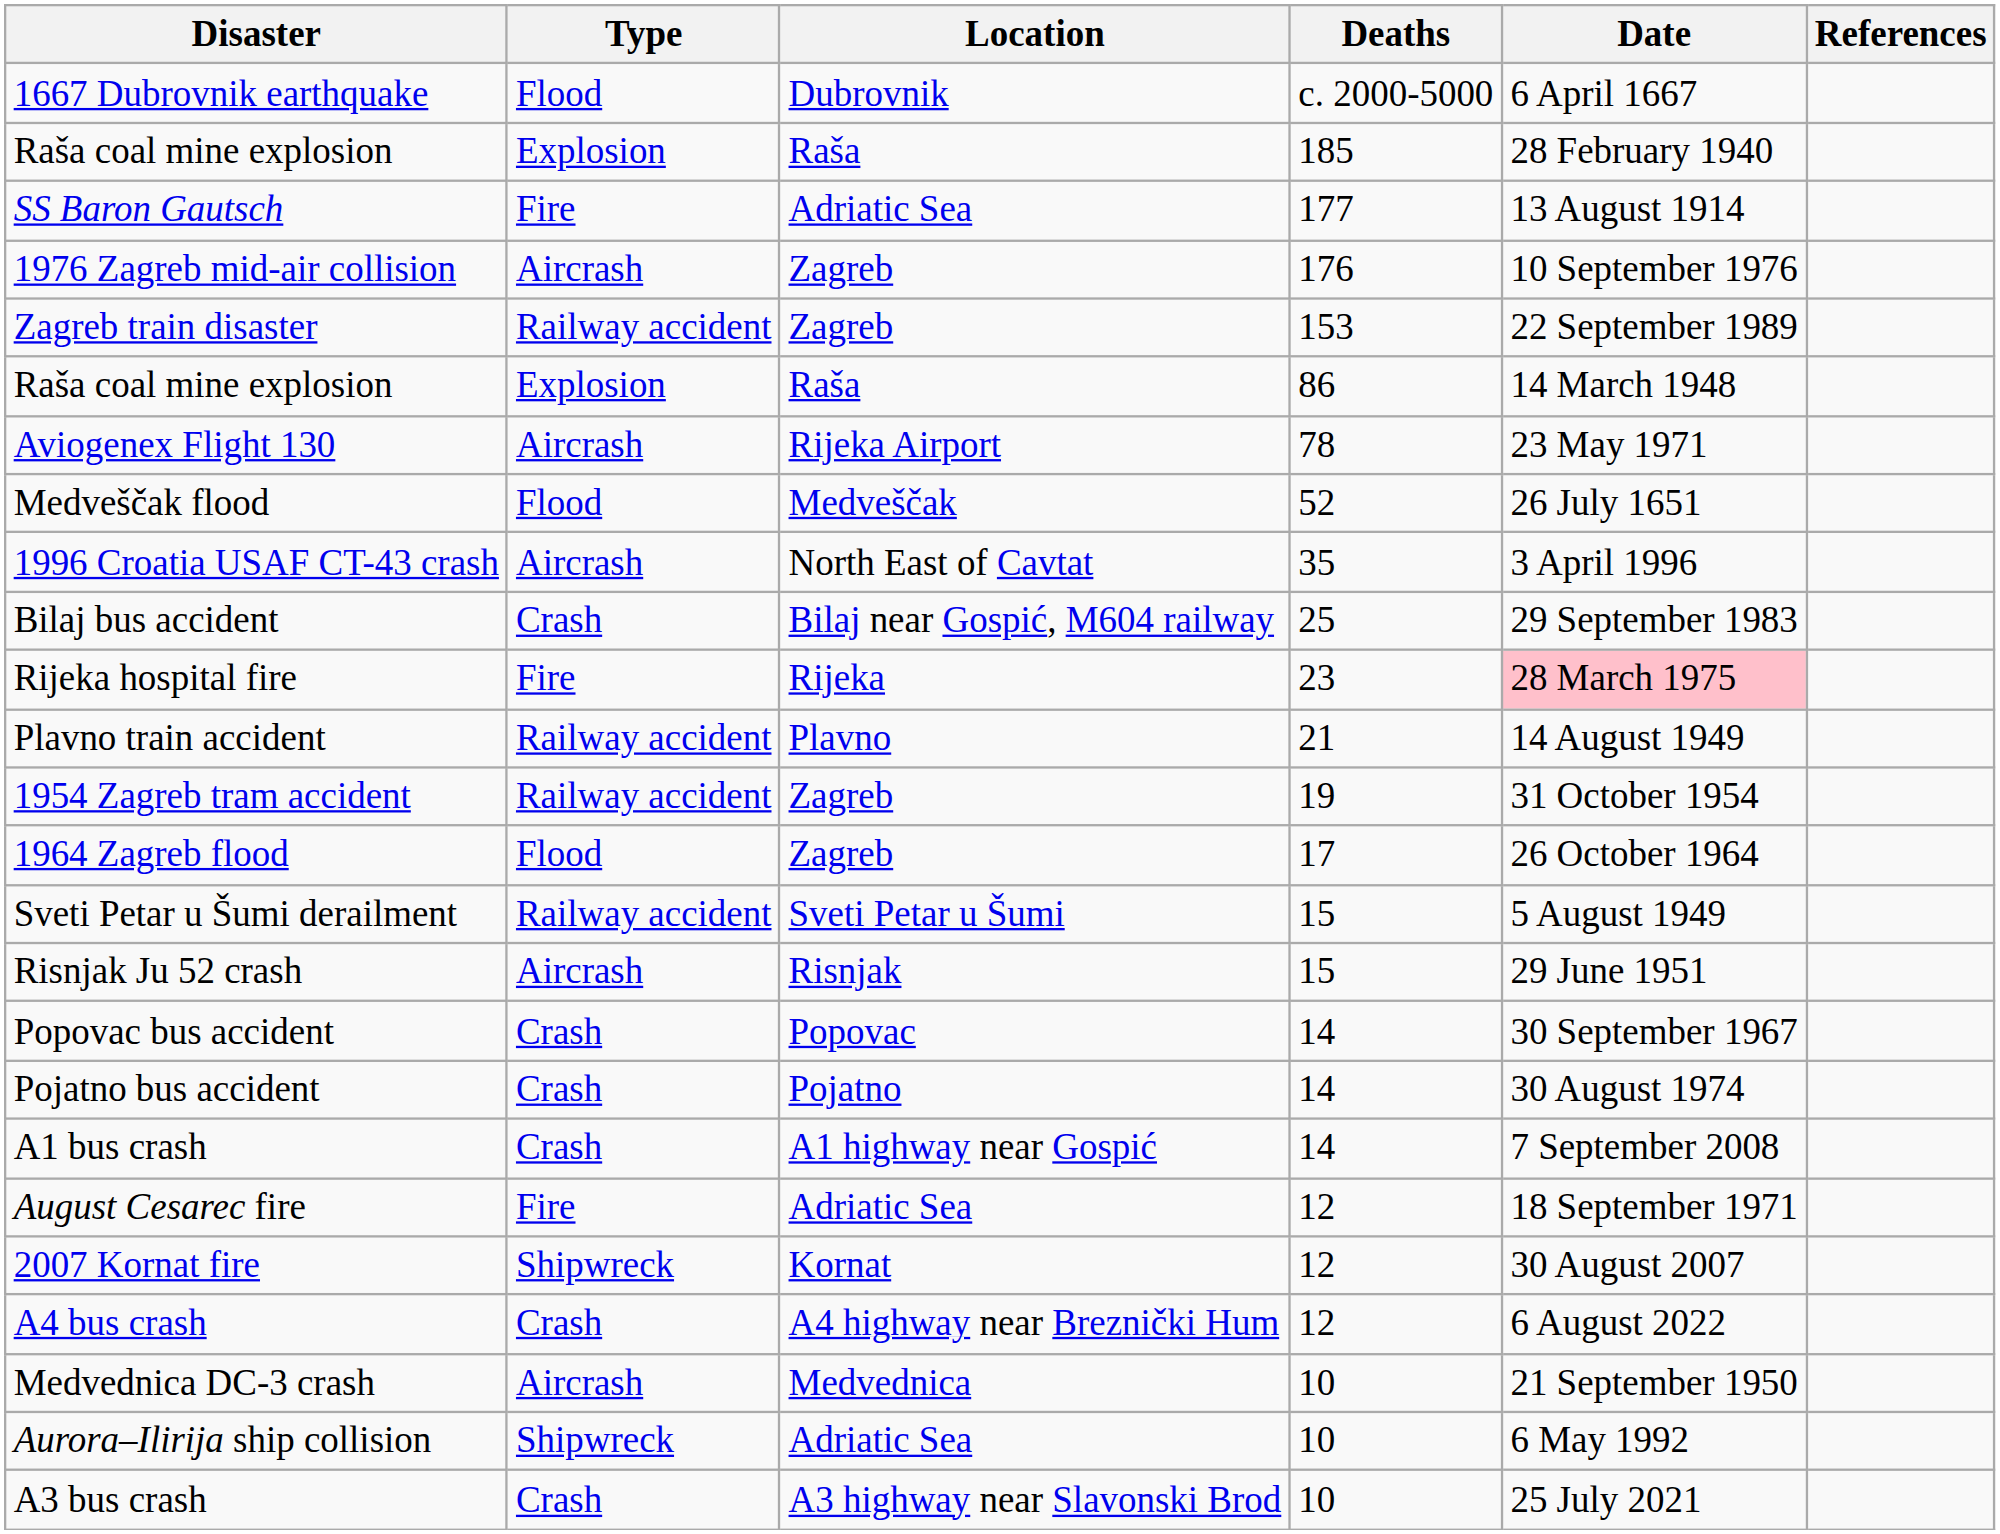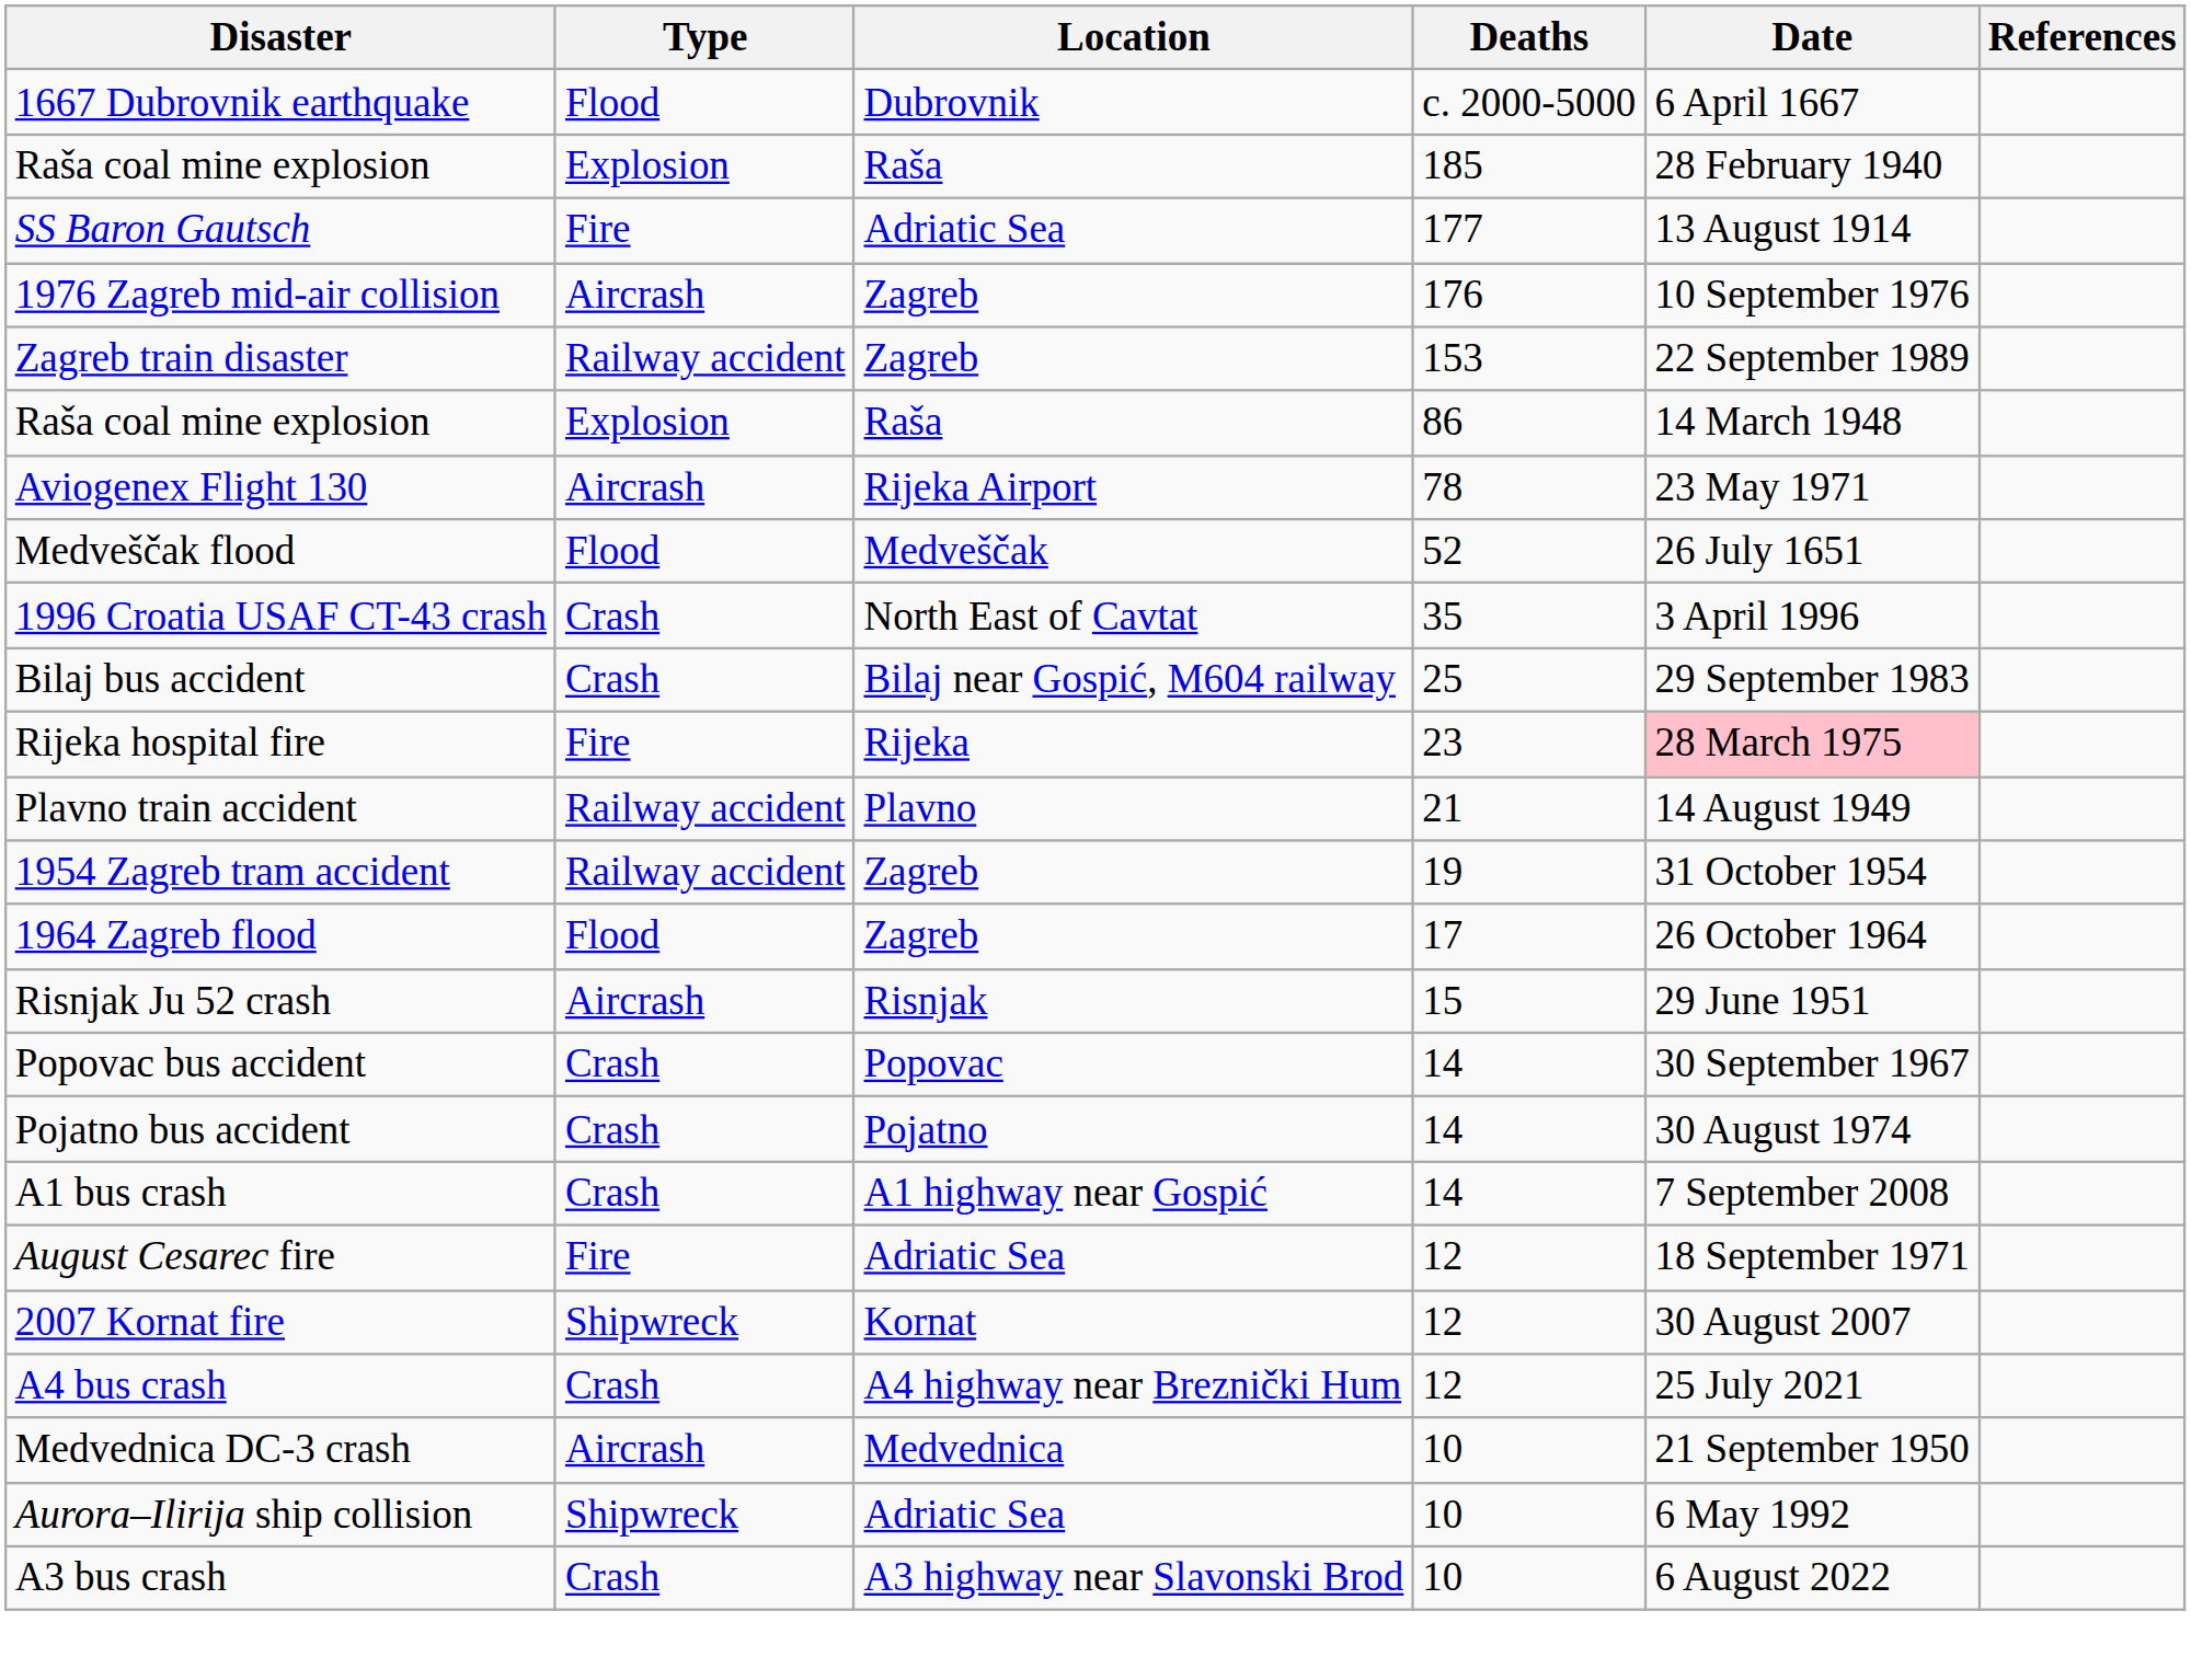 <table class="wikitable sortable sotable">
 <tr>
 <th>Disaster</th>
 <th>Type</th>
 <th>Location</th>
 <th>Deaths</th>
 <th>Date</th>
 <th>References</th>
 </tr>
 <tr>
 <td><a href='#'>1667 Dubrovnik earthquake</a></td>
 <td><a href='#'>Flood</a></td>
 <td><a href='#'>Dubrovnik</a></td>
 <td>c. 2000-5000</td>
 <td>6 April 1667</td>
 <td></td>
 </tr>
 <tr>
 <td>Raša coal mine explosion</td>
 <td><a href='#'>Explosion</a></td>
 <td><a href='#'>Raša</a></td>
 <td>185</td>
 <td>28 February 1940</td>
 <td></td>
 </tr>
 <tr>
 <td><em><a href='#'>SS Baron Gautsch</a></em></td>
 <td><a href='#'>Fire</a></td>
 <td><a href='#'>Adriatic Sea</a></td>
 <td>177</td>
 <td>13 August 1914</td>
 <td></td>
 </tr>
 <tr>
 <td><a href='#'>1976 Zagreb mid-air collision</a></td>
 <td><a href='#'>Aircrash</a></td>
 <td><a href='#'>Zagreb</a></td>
 <td>176</td>
 <td>10 September 1976</td>
 <td></td>
 </tr>
 <tr>
 <td><a href='#'>Zagreb train disaster</a></td>
 <td><a href='#'>Railway accident</a></td>
 <td><a href='#'>Zagreb</a></td>
 <td>153</td>
 <td>22 September 1989</td>
 <td></td>
 </tr>
 <tr>
 <td>Raša coal mine explosion</td>
 <td><a href='#'>Explosion</a></td>
 <td><a href='#'>Raša</a></td>
 <td>86</td>
 <td>14 March 1948</td>
 <td></td>
 </tr>
 <tr>
 <td><a href='#'>Aviogenex Flight 130</a></td>
 <td><a href='#'>Aircrash</a></td>
 <td><a href='#'>Rijeka Airport</a></td>
 <td>78</td>
 <td>23 May 1971</td>
 <td></td>
 </tr>
 <tr>
 <td>Medveščak flood</td>
 <td><a href='#'>Flood</a></td>
 <td><a href='#'>Medveščak</a></td>
 <td>52</td>
 <td>26 July 1651</td>
 <td></td>
 </tr>
 <tr>
 <td><a href='#'>1996 Croatia USAF CT-43 crash</a></td>
-<td><a href='#'>Aircrash</a></td>
+<td><a href='#'>Crash</a></td>
 <td>North East of <a href='#'>Cavtat</a></td>
 <td>35</td>
 <td>3 April 1996</td>
 <td></td>
 </tr>
 <tr>
 <td>Bilaj bus accident</td>
 <td><a href='#'>Crash</a></td>
 <td><a href='#'>Bilaj</a> near <a href='#'>Gospić</a>, <a href='#'>M604 railway</a></td>
 <td>25</td>
 <td>29 September 1983</td>
 <td></td>
 </tr>
 <tr>
 <td>Rijeka hospital fire</td>
 <td><a href='#'>Fire</a></td>
 <td><a href='#'>Rijeka</a></td>
 <td>23</td>
 <td style="background: pink;">28 March 1975</td>
 <td></td>
 </tr>
 <tr>
 <td>Plavno train accident</td>
 <td><a href='#'>Railway accident</a></td>
 <td><a href='#'>Plavno</a></td>
 <td>21</td>
 <td>14 August 1949</td>
 <td></td>
 </tr>
 <tr>
 <td><a href='#'>1954 Zagreb tram accident</a></td>
 <td><a href='#'>Railway accident</a></td>
 <td><a href='#'>Zagreb</a></td>
 <td>19</td>
 <td>31 October 1954</td>
 <td></td>
 </tr>
 <tr>
 <td><a href='#'>1964 Zagreb flood</a></td>
 <td><a href='#'>Flood</a></td>
 <td><a href='#'>Zagreb</a></td>
 <td>17</td>
 <td>26 October 1964</td>
-<td></td>
-</tr>
-<tr>
-<td>Sveti Petar u Šumi derailment</td>
-<td><a href='#'>Railway accident</a></td>
-<td><a href='#'>Sveti Petar u Šumi</a></td>
-<td>15</td>
-<td>5 August 1949</td>
 <td></td>
 </tr>
 <tr>
 <td>Risnjak Ju 52 crash</td>
 <td><a href='#'>Aircrash</a></td>
 <td><a href='#'>Risnjak</a></td>
 <td>15</td>
 <td>29 June 1951</td>
 <td></td>
 </tr>
 <tr>
 <td>Popovac bus accident</td>
 <td><a href='#'>Crash</a></td>
 <td><a href='#'>Popovac</a></td>
 <td>14</td>
 <td>30 September 1967</td>
 <td></td>
 </tr>
 <tr>
 <td>Pojatno bus accident</td>
 <td><a href='#'>Crash</a></td>
 <td><a href='#'>Pojatno</a></td>
 <td>14</td>
 <td>30 August 1974</td>
 <td></td>
 </tr>
 <tr>
 <td>A1 bus crash</td>
 <td><a href='#'>Crash</a></td>
 <td><a href='#'>A1 highway</a> near <a href='#'>Gospić</a></td>
 <td>14</td>
 <td>7 September 2008</td>
 <td></td>
 </tr>
 <tr>
 <td><em>August Cesarec</em> fire</td>
 <td><a href='#'>Fire</a></td>
 <td><a href='#'>Adriatic Sea</a></td>
 <td>12</td>
 <td>18 September 1971</td>
 <td></td>
 </tr>
 <tr>
 <td><a href='#'>2007 Kornat fire</a></td>
 <td><a href='#'>Shipwreck</a></td>
 <td><a href='#'>Kornat</a></td>
 <td>12</td>
 <td>30 August 2007</td>
 <td></td>
 </tr>
 <tr>
 <td><a href='#'>A4 bus crash</a></td>
 <td><a href='#'>Crash</a></td>
 <td><a href='#'>A4 highway</a> near <a href='#'>Breznički Hum</a></td>
 <td>12</td>
-<td>6 August 2022</td>
+<td>25 July 2021</td>
 <td></td>
 </tr>
 <tr>
 <td>Medvednica DC-3 crash</td>
 <td><a href='#'>Aircrash</a></td>
 <td><a href='#'>Medvednica</a></td>
 <td>10</td>
 <td>21 September 1950</td>
 <td></td>
 </tr>
 <tr>
 <td><em>Aurora</em>–<em>Ilirija</em> ship collision</td>
 <td><a href='#'>Shipwreck</a></td>
 <td><a href='#'>Adriatic Sea</a></td>
 <td>10</td>
 <td>6 May 1992</td>
 <td></td>
 </tr>
 <tr>
 <td>A3 bus crash</td>
 <td><a href='#'>Crash</a></td>
 <td><a href='#'>A3 highway</a> near <a href='#'>Slavonski Brod</a></td>
 <td>10</td>
-<td>25 July 2021</td>
+<td>6 August 2022</td>
 <td></td>
 </tr>
 </table>
